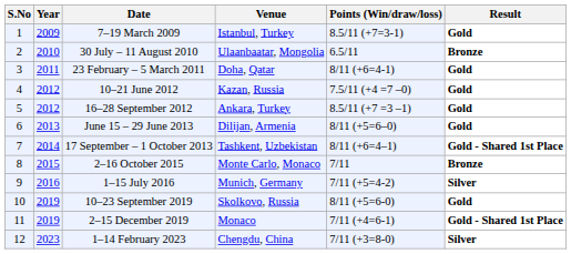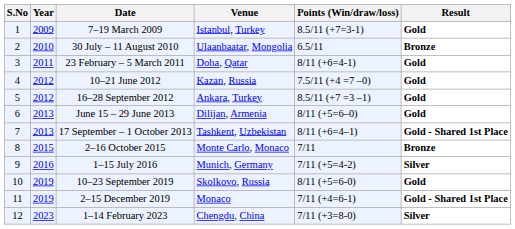 <table class="sortable wikitable" style="font-size: 87%">
 <tr>
 <th>S.No</th>
 <th>Year</th>
 <th>Date</th>
 <th>Venue</th>
 <th>Points (Win/draw/loss)</th>
 <th>Result</th>
 </tr>
 <tr style="background:#ECF2FF">
 <td align="center">1</td>
 <td align="center"><a href='#'>2009</a></td>
 <td align="center">7–19 March 2009</td>
 <td align="left"><a href='#'>Istanbul</a>, <a href='#'>Turkey</a></td>
 <td align="left">8.5/11 (+7=3-1)</td>
 <td style="text-align:left; background: white"> <strong>Gold</strong></td>
 </tr>
 <tr style="background:#ECF2FF">
 <td align="center">2</td>
 <td align="center"><a href='#'>2010</a></td>
 <td align="center">30 July – 11 August 2010</td>
 <td align="left"><a href='#'>Ulaanbaatar</a>, <a href='#'>Mongolia</a></td>
 <td align="left">6.5/11</td>
 <td style="text-align:left; background: white"> <strong>Bronze</strong></td>
 </tr>
 <tr style="background:#ECF2FF">
 <td align="center">3</td>
 <td align="center"><a href='#'>2011</a></td>
 <td align="center">23 February – 5 March 2011</td>
 <td align="left"><a href='#'>Doha</a>, <a href='#'>Qatar</a></td>
 <td align="left">8/11 (+6=4-1)</td>
 <td style="text-align:left; background: white"> <strong>Gold</strong></td>
 </tr>
 <tr style="background:#ECF2FF">
 <td align="center">4</td>
 <td align="center"><a href='#'>2012</a></td>
 <td align="center">10–21 June 2012</td>
 <td align="left"><a href='#'>Kazan</a>, <a href='#'>Russia</a></td>
 <td align="left">7.5/11 (+4 =7 –0)</td>
 <td style="text-align:left; background: white"> <strong>Gold</strong></td>
 </tr>
 <tr style="background:#ECF2FF">
 <td align="center">5</td>
 <td align="center"><a href='#'>2012</a></td>
 <td align="center">16–28 September 2012</td>
 <td align="left"><a href='#'>Ankara</a>, <a href='#'>Turkey</a></td>
 <td align="left">8.5/11 (+7 =3 –1)</td>
 <td style="text-align:left; background: white"> <strong>Gold</strong></td>
 </tr>
 <tr style="background:#ECF2FF">
 <td align="center">6</td>
 <td align="center"><a href='#'>2013</a></td>
 <td align="center">June 15 – 29 June 2013</td>
 <td align="left"><a href='#'>Dilijan</a>, <a href='#'>Armenia</a></td>
 <td align="left">8/11 (+5=6–0)</td>
 <td style="text-align:left; background: white"> <strong>Gold</strong></td>
 </tr>
 <tr style="background:#ECF2FF">
 <td align="center">7</td>
-<td align="center"><a href='#'>2014</a></td>
+<td align="center"><a href='#'>2013</a></td>
 <td align="center">17 September – 1 October 2013</td>
 <td align="left"><a href='#'>Tashkent</a>, <a href='#'>Uzbekistan</a></td>
 <td align="left">8/11 (+6=4–1)</td>
 <td style="text-align:left; background: white"> <strong>Gold - Shared 1st Place</strong></td>
 </tr>
 <tr style="background:#ECF2FF">
 <td align="center">8</td>
 <td align="center"><a href='#'>2015</a></td>
 <td align="center">2–16 October 2015</td>
 <td align="left"><a href='#'>Monte Carlo</a>, <a href='#'>Monaco</a></td>
 <td align="left">7/11</td>
 <td style="text-align:left; background: white"> <strong>Bronze</strong></td>
 </tr>
 <tr style="background:#ECF2FF">
 <td align="center">9</td>
 <td align="center"><a href='#'>2016</a></td>
 <td align="center">1–15 July 2016</td>
 <td align="left"><a href='#'>Munich</a>, <a href='#'>Germany</a></td>
 <td align="left">7/11 (+5=4-2)</td>
 <td style="text-align:left; background: white"> <strong>Silver</strong></td>
 </tr>
 <tr style="background:#ECF2FF">
 <td align="center">10</td>
 <td align="center"><a href='#'>2019</a></td>
 <td align="center">10–23 September 2019</td>
 <td align="left"><a href='#'>Skolkovo</a>, <a href='#'>Russia</a></td>
 <td align="left">8/11 (+5=6-0)</td>
 <td style="text-align:left; background: white"> <strong>Gold</strong></td>
 </tr>
 <tr style="background:#ECF2FF">
 <td align="center">11</td>
 <td align="center"><a href='#'>2019</a></td>
 <td align="center">2–15 December 2019</td>
 <td align="left"><a href='#'>Monaco</a></td>
 <td align="left">7/11 (+4=6-1)</td>
 <td style="text-align:left; background: white"> <strong>Gold - Shared 1st Place</strong></td>
 </tr>
 <tr style="background:#ECF2FF">
 <td align="center">12</td>
 <td align="center"><a href='#'>2023</a></td>
 <td align="center">1–14 February 2023</td>
 <td align="left"><a href='#'>Chengdu</a>, <a href='#'>China</a></td>
 <td align="left">7/11 (+3=8-0)</td>
 <td style="text-align:left; background: white"> <strong>Silver</strong></td>
 </tr>
 </table>
